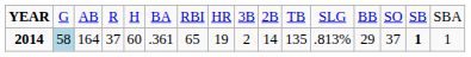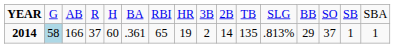 <table class="sortable wikitable" style="text-align:center;">
 <tr>
 <td><strong>YEAR</strong></td>
 <td><a href='#'>G</a></td>
 <td><a href='#'>AB</a></td>
 <td><a href='#'>R</a></td>
 <td><a href='#'>H</a></td>
 <td><a href='#'>BA</a></td>
 <td><a href='#'>RBI</a></td>
 <td><a href='#'>HR</a></td>
 <td><a href='#'>3B</a></td>
 <td><a href='#'>2B</a></td>
 <td><a href='#'>TB</a></td>
 <td><a href='#'>SLG</a></td>
 <td><a href='#'>BB</a></td>
 <td><a href='#'>SO</a></td>
 <td><a href='#'>SB</a></td>
 <td>SBA</td>
 </tr>
 <tr>
 <td><strong>2014</strong></td>
 <td style="background: lightblue;">58</td>
-<td>164</td>
+<td>166</td>
 <td>37</td>
 <td>60</td>
 <td>.361</td>
 <td>65</td>
 <td>19</td>
 <td>2</td>
 <td>14</td>
 <td>135</td>
 <td>.813%</td>
 <td>29</td>
 <td>37</td>
-<td><strong>1</strong></td>
+<td>1</td>
 <td>1</td>
 </tr>
 </table>
